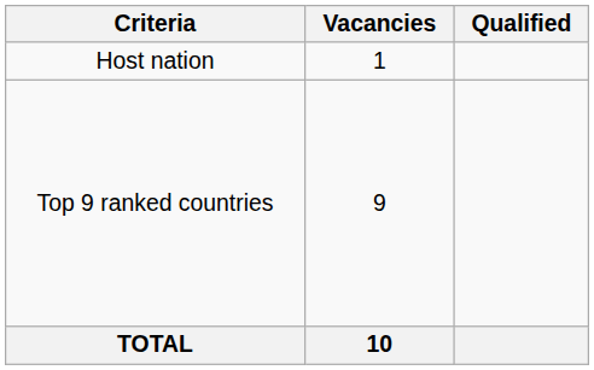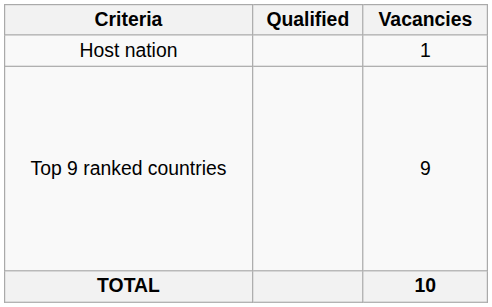 <table class = "wikitable" width=400>
 <tr>
 <th>Criteria</th>
+<th>Qualified</th>
 <th>Vacancies</th>
-<th>Qualified</th>
 </tr>
 <tr>
 <td align="center">Host nation</td>
+<td></td>
 <td align="center">1</td>
-<td></td>
 </tr>
 <tr>
 <td align="center">Top 9 ranked countries</td>
+<td><br><br><br><br><br><br><br><br><s></s><br></td>
 <td align="center">9</td>
-<td><br><br><br><br><br><br><br><br><s></s><br></td>
 </tr>
 <tr>
 <th>TOTAL</th>
+<th></th>
 <th>10</th>
-<th></th>
 </tr>
 </table>
